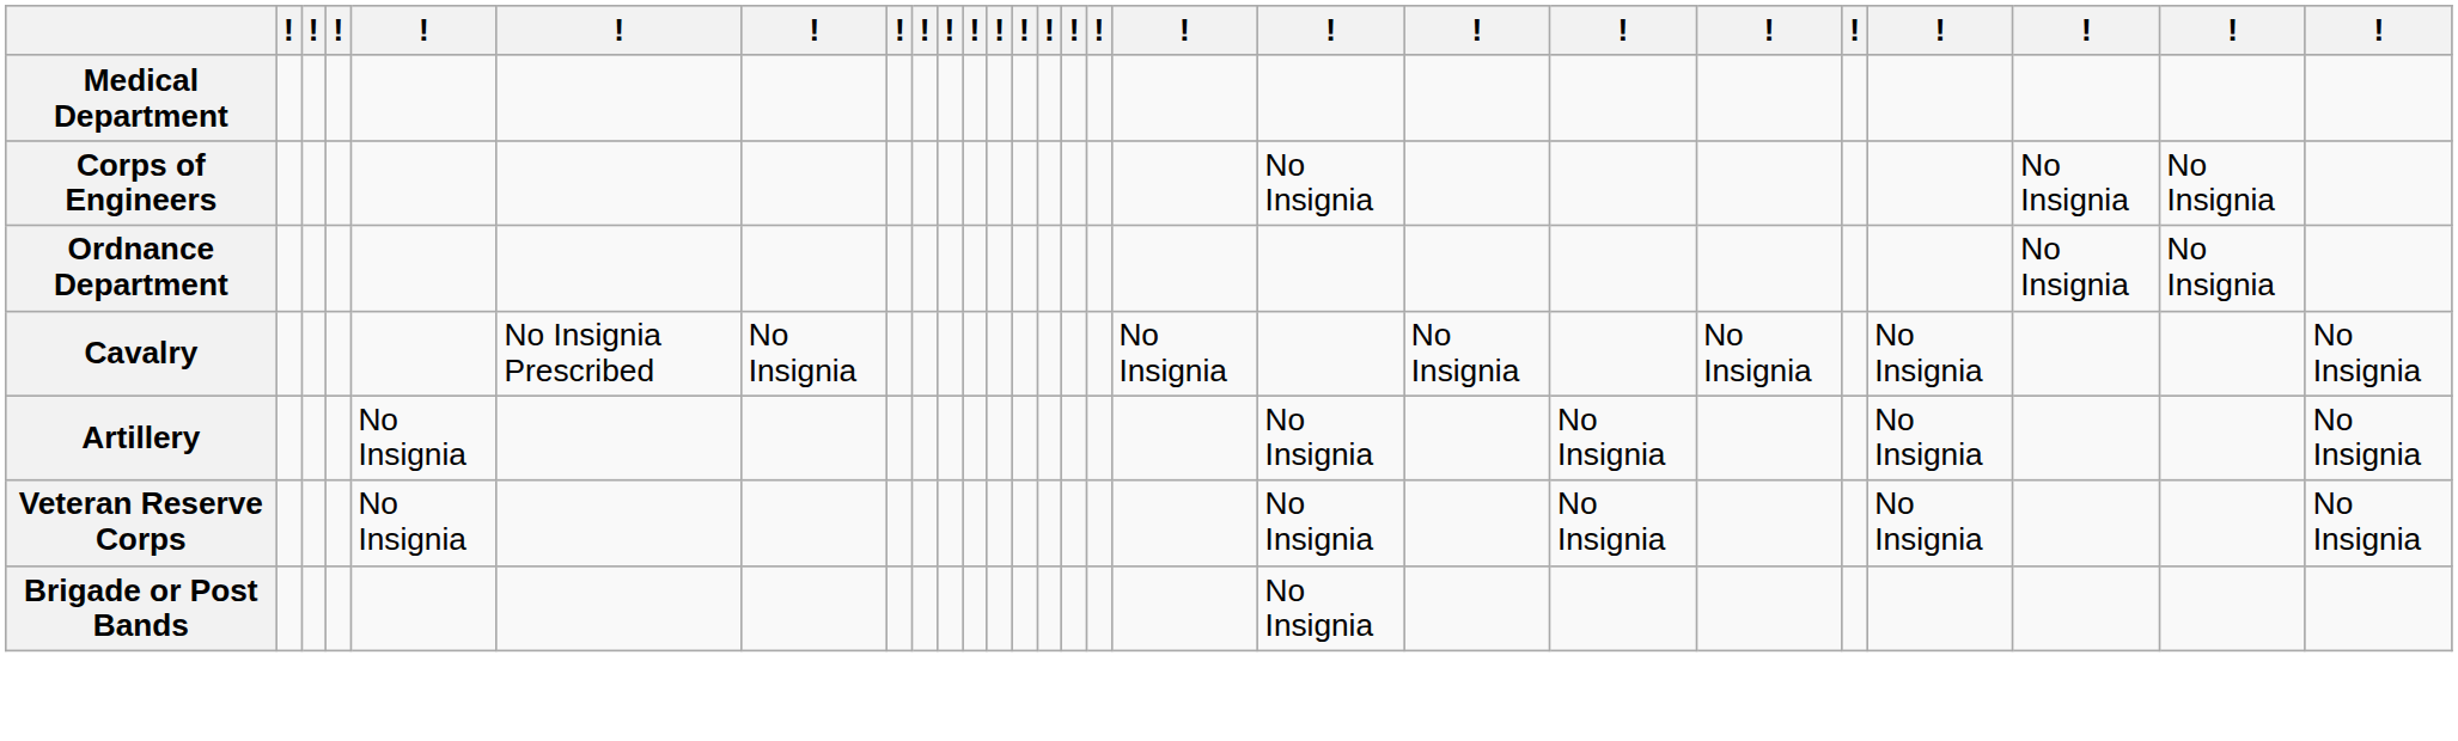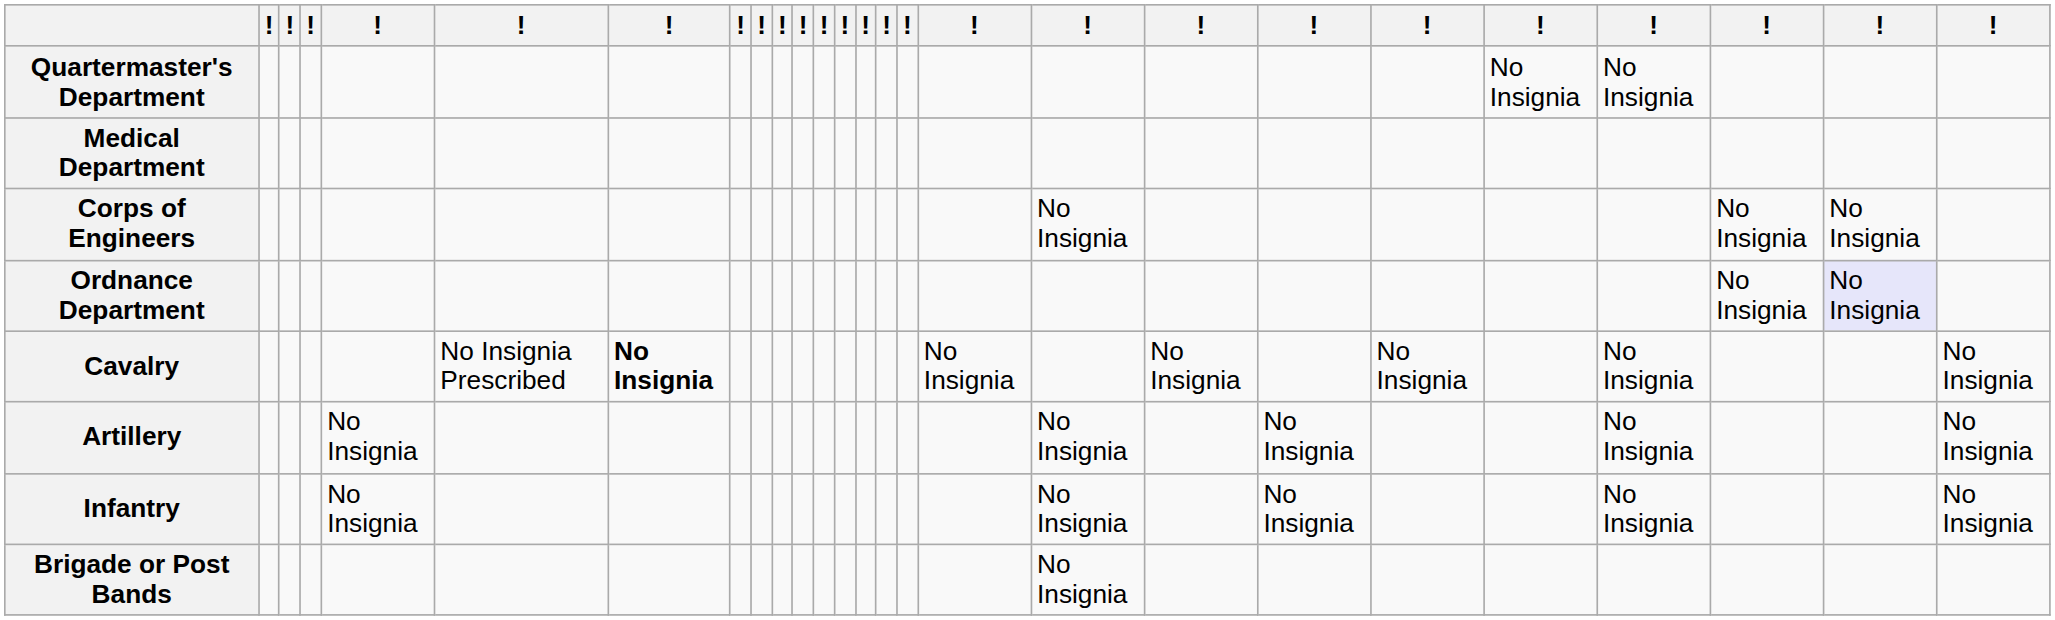 <table class="wikitable">
 <tr>
 <th></th>
 <th>!<small></small></th>
 <th>!<small></small></th>
 <th>!<small></small></th>
 <th>!<small></small></th>
 <th>!<small></small></th>
 <th>!<small></small></th>
 <th>!<small></small></th>
 <th>!<small></small></th>
 <th>!<small></small></th>
 <th>!<small></small></th>
 <th>!<small></small></th>
 <th>!<small></small></th>
 <th>!<small></small></th>
 <th>!<small></small></th>
 <th>!<small></small></th>
 <th>!<small></small></th>
 <th>!<small></small></th>
 <th>!<small></small></th>
 <th>!<small></small></th>
 <th>!<small></small></th>
 <th>!<small></small></th>
 <th>!<small></small></th>
 <th>!<small></small></th>
 <th>!<small></small></th>
 <th>!<small></small></th>
+</tr>
+<tr>
+<th>Quartermaster's Department</th>
+<td></td>
+<td></td>
+<td></td>
+<td></td>
+<td></td>
+<td></td>
+<td></td>
+<td></td>
+<td></td>
+<td></td>
+<td></td>
+<td></td>
+<td></td>
+<td></td>
+<td></td>
+<td></td>
+<td></td>
+<td></td>
+<td></td>
+<td></td>
+<td>No Insignia</td>
+<td>No Insignia</td>
+<td></td>
+<td></td>
+<td></td>
 </tr>
 <tr>
 <th>Medical Department</th>
 <td></td>
 <td></td>
 <td></td>
 <td></td>
 <td></td>
 <td></td>
 <td></td>
 <td></td>
 <td></td>
 <td></td>
 <td></td>
 <td></td>
 <td></td>
 <td></td>
 <td></td>
 <td></td>
 <td></td>
 <td></td>
 <td></td>
 <td></td>
 <td></td>
 <td></td>
 <td></td>
 <td></td>
 <td></td>
 </tr>
 <tr>
 <th>Corps of Engineers</th>
 <td></td>
 <td></td>
 <td></td>
 <td></td>
 <td></td>
 <td></td>
 <td></td>
 <td></td>
 <td></td>
 <td></td>
 <td></td>
 <td></td>
 <td></td>
 <td></td>
 <td></td>
 <td></td>
 <td>No Insignia</td>
 <td></td>
 <td></td>
 <td></td>
 <td></td>
 <td></td>
 <td>No Insignia</td>
 <td>No Insignia</td>
 <td></td>
 </tr>
 <tr>
 <th>Ordnance Department</th>
 <td></td>
 <td></td>
 <td></td>
 <td></td>
 <td></td>
 <td></td>
 <td></td>
 <td></td>
 <td></td>
 <td></td>
 <td></td>
 <td></td>
 <td></td>
 <td></td>
 <td></td>
 <td></td>
 <td></td>
 <td></td>
 <td></td>
 <td></td>
 <td></td>
 <td></td>
 <td>No Insignia</td>
-<td>No Insignia</td>
+<td style="background: lavender;">No Insignia</td>
 <td></td>
 </tr>
 <tr>
 <th>Cavalry</th>
 <td></td>
 <td></td>
 <td></td>
 <td></td>
 <td>No Insignia Prescribed</td>
-<td>No Insignia</td>
+<td><strong>No Insignia</strong></td>
 <td></td>
 <td></td>
 <td></td>
 <td></td>
 <td></td>
 <td></td>
 <td></td>
 <td></td>
 <td></td>
 <td>No Insignia</td>
 <td></td>
 <td>No Insignia</td>
 <td></td>
 <td>No Insignia</td>
 <td></td>
 <td>No Insignia</td>
 <td></td>
 <td></td>
 <td>No Insignia</td>
 </tr>
 <tr>
 <th>Artillery</th>
 <td></td>
 <td></td>
 <td></td>
 <td>No Insignia</td>
 <td></td>
 <td></td>
 <td></td>
 <td></td>
 <td></td>
 <td></td>
 <td></td>
 <td></td>
 <td></td>
 <td></td>
 <td></td>
 <td></td>
 <td>No Insignia</td>
 <td></td>
 <td>No Insignia</td>
 <td></td>
 <td></td>
 <td>No Insignia</td>
 <td></td>
 <td></td>
 <td>No Insignia</td>
 </tr>
 <tr>
-<th>Veteran Reserve Corps</th>
+<th>Infantry</th>
 <td></td>
 <td></td>
 <td></td>
 <td>No Insignia</td>
 <td></td>
 <td></td>
 <td></td>
 <td></td>
 <td></td>
 <td></td>
 <td></td>
 <td></td>
 <td></td>
 <td></td>
 <td></td>
 <td></td>
 <td>No Insignia</td>
 <td></td>
 <td>No Insignia</td>
 <td></td>
 <td></td>
 <td>No Insignia</td>
 <td></td>
 <td></td>
 <td>No Insignia</td>
 </tr>
 <tr>
 <th>Brigade or Post Bands</th>
 <td></td>
 <td></td>
 <td></td>
 <td></td>
 <td></td>
 <td></td>
 <td></td>
 <td></td>
 <td></td>
 <td></td>
 <td></td>
 <td></td>
 <td></td>
 <td></td>
 <td></td>
 <td></td>
 <td>No Insignia</td>
 <td></td>
 <td></td>
 <td></td>
 <td></td>
 <td></td>
 <td></td>
 <td></td>
 <td></td>
 </tr>
 </table>
